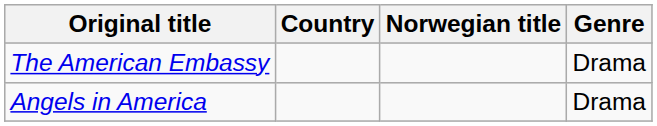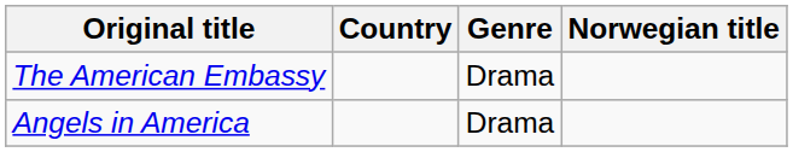 <table class="wikitable">
 <tr>
 <th>Original title</th>
 <th>Country</th>
+<th>Genre</th>
 <th>Norwegian title</th>
-<th>Genre</th>
 </tr>
 <tr>
 <td><em><a href='#'>The American Embassy</a></em></td>
 <td></td>
+<td>Drama</td>
 <td></td>
-<td>Drama</td>
 </tr>
 <tr>
 <td><em><a href='#'>Angels in America</a></em></td>
 <td></td>
+<td>Drama</td>
 <td></td>
-<td>Drama</td>
 </tr>
 </table>
